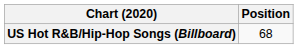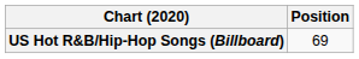 <table class="wikitable plainrowheaders" style="text-align:center">
 <tr>
 <th scope="col">Chart (2020)</th>
 <th scope="col">Position</th>
 </tr>
 <tr>
 <th scope="row">US Hot R&B/Hip-Hop Songs (<em>Billboard</em>)</th>
-<td>68</td>
+<td>69</td>
 </tr>
 </table>
